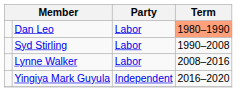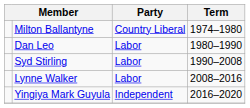 <table class="wikitable">
 <tr>
 <th colspan="2">Member</th>
 <th>Party</th>
 <th>Term</th>
 </tr>
 <tr>
 <td> </td>
+<td><a href='#'>Milton Ballantyne</a></td>
+<td><a href='#'>Country Liberal</a></td>
+<td>1974–1980</td>
+</tr>
+<tr>
+<td> </td>
 <td><a href='#'>Dan Leo</a></td>
 <td><a href='#'>Labor</a></td>
-<td style="background: lightsalmon;">1980–1990</td>
+<td>1980–1990</td>
 </tr>
 <tr>
 <td> </td>
 <td><a href='#'>Syd Stirling</a></td>
 <td><a href='#'>Labor</a></td>
 <td>1990–2008</td>
 </tr>
 <tr>
 <td> </td>
 <td><a href='#'>Lynne Walker</a></td>
 <td><a href='#'>Labor</a></td>
 <td>2008–2016</td>
 </tr>
 <tr>
 <td> </td>
 <td><a href='#'>Yingiya Mark Guyula</a></td>
 <td><a href='#'>Independent</a></td>
 <td>2016–2020</td>
 </tr>
 <tr>
 </tr>
 </table>
